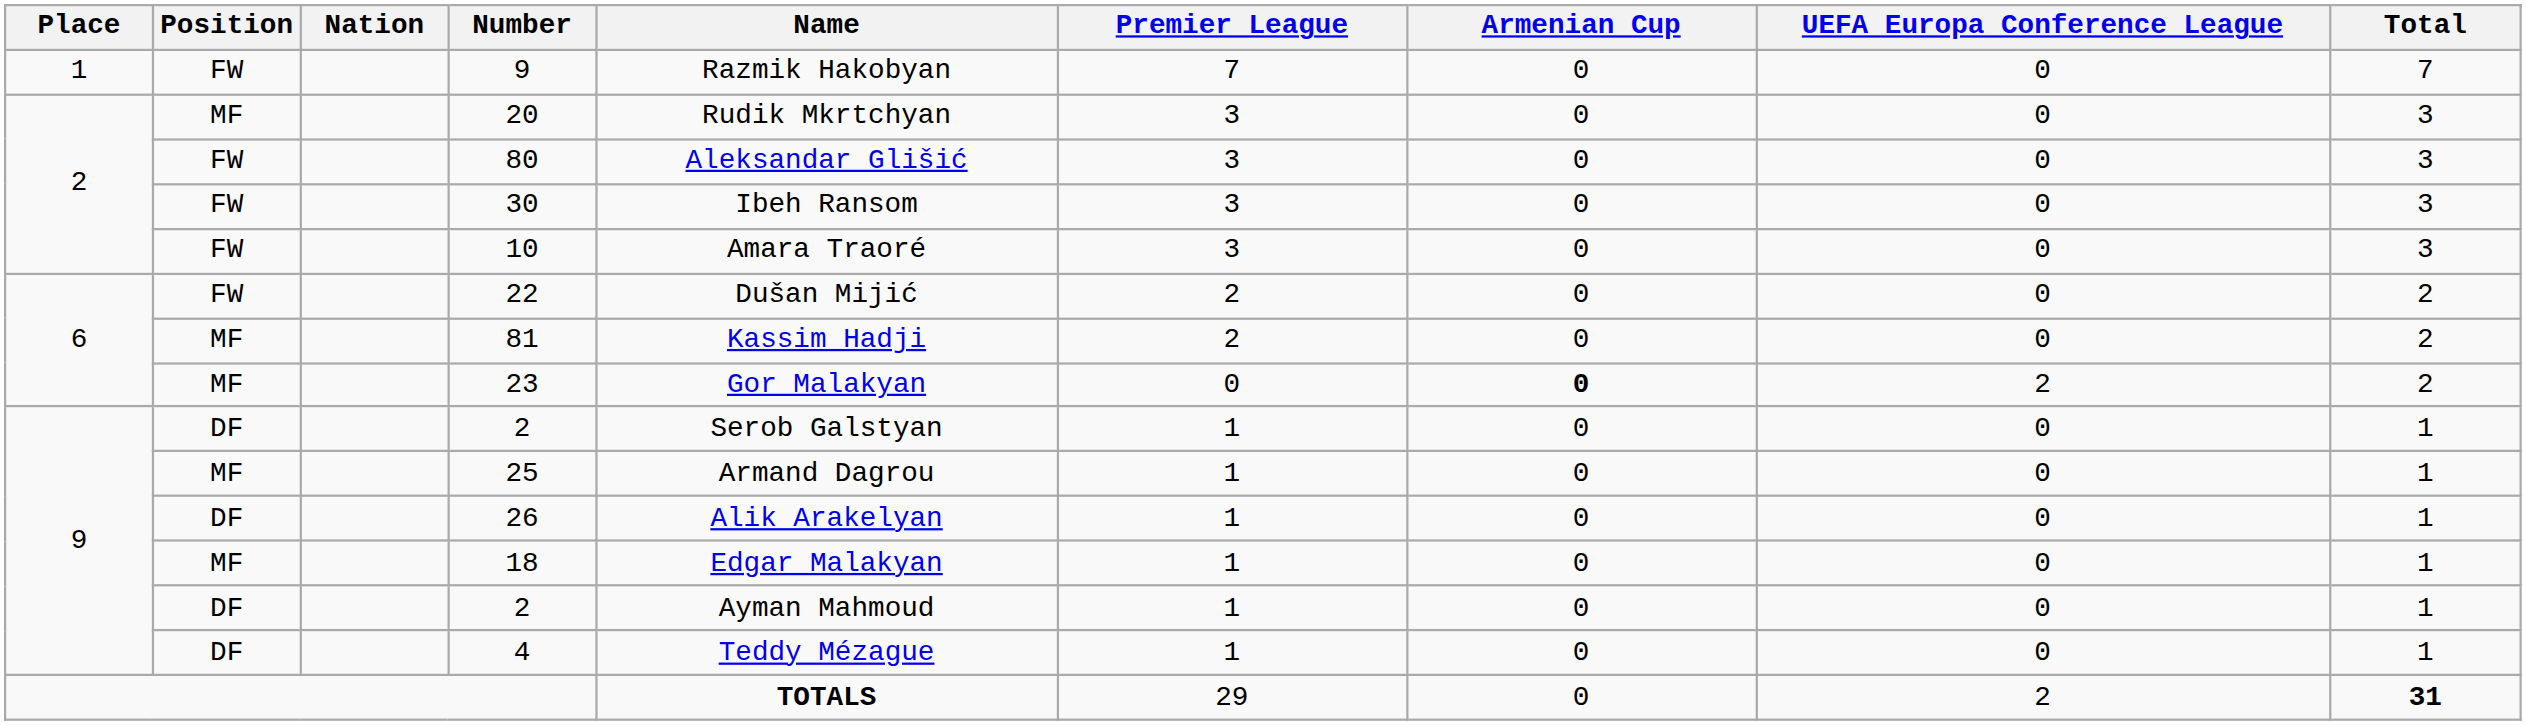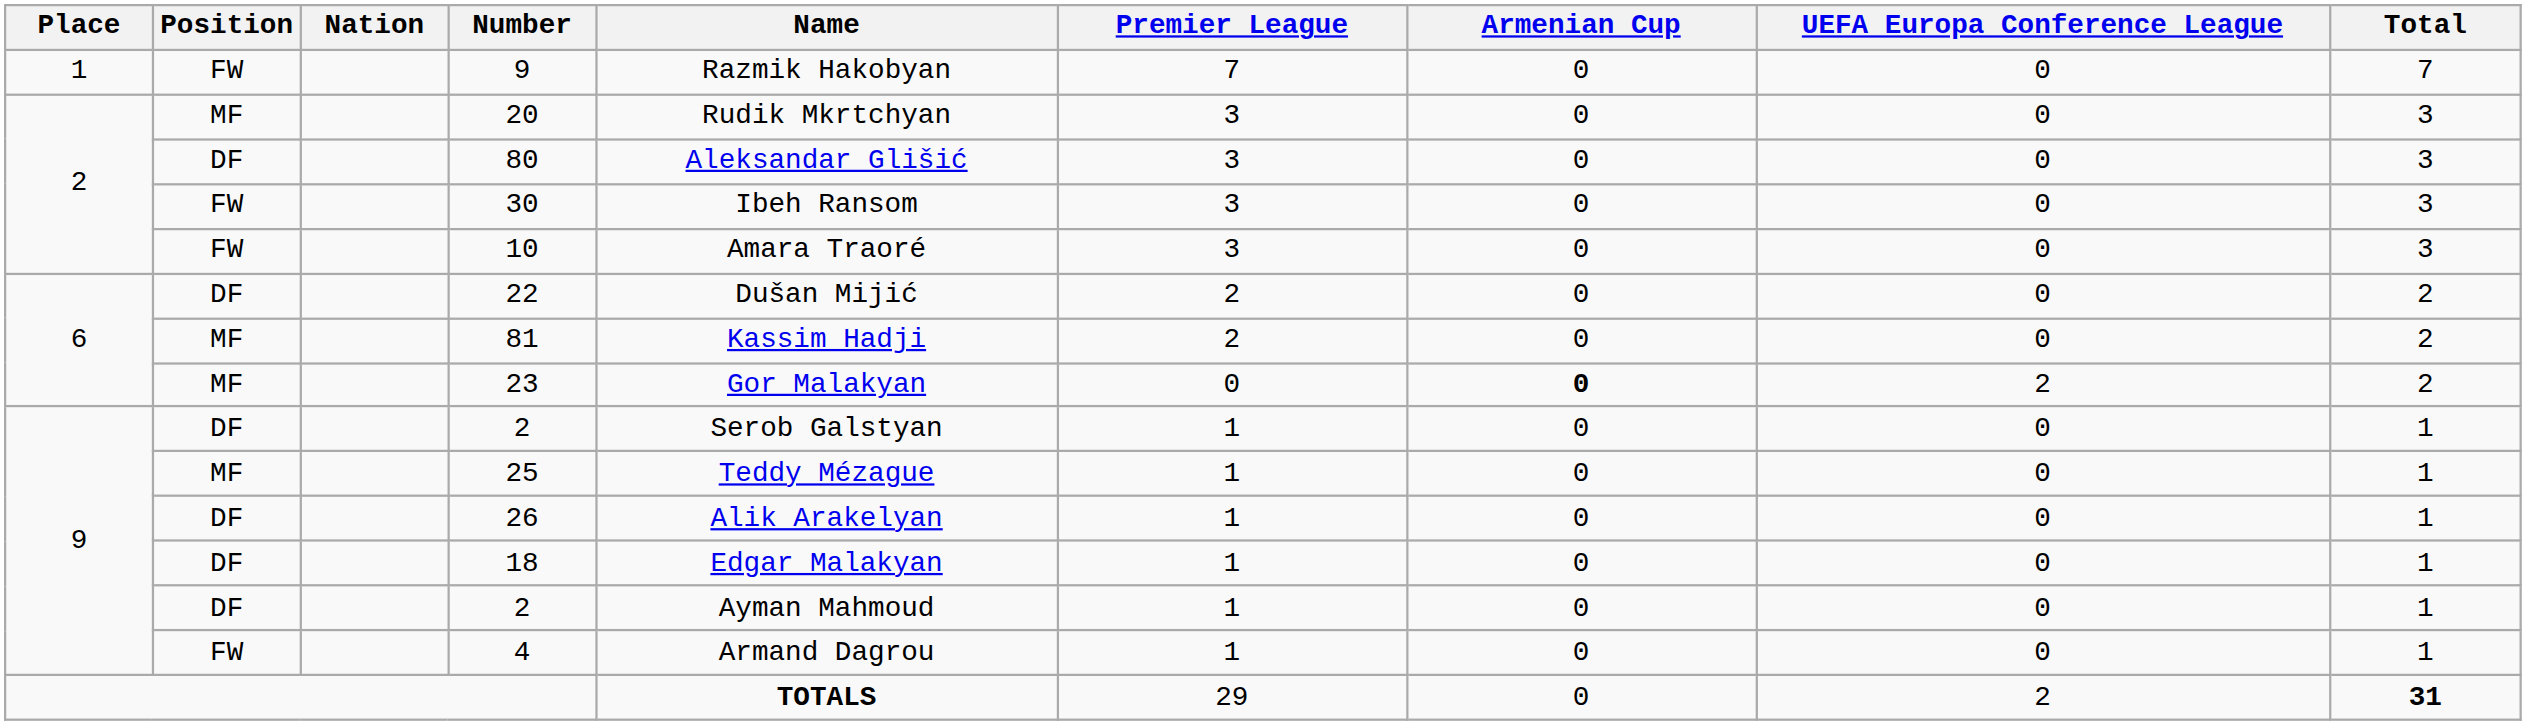 <table class="wikitable" style="font-size: 95%; text-align: center;">
 <tr>
 <th width=60>Place</th>
 <th width=60>Position</th>
 <th width=60>Nation</th>
 <th width=60>Number</th>
 <th width=200>Name</th>
 <th width=150><a href='#'>Premier League</a></th>
 <th width=150><a href='#'>Armenian Cup</a></th>
 <th width=250><a href='#'>UEFA Europa Conference League</a></th>
 <th width=80>Total</th>
 </tr>
 <tr>
 <td>1</td>
 <td>FW</td>
 <td></td>
 <td>9</td>
 <td>Razmik Hakobyan</td>
 <td>7</td>
 <td>0</td>
 <td>0</td>
 <td>7</td>
 </tr>
 <tr>
 <td rowspan="4">2</td>
 <td>MF</td>
 <td></td>
 <td>20</td>
 <td>Rudik Mkrtchyan</td>
 <td>3</td>
 <td>0</td>
 <td>0</td>
 <td>3</td>
 </tr>
 <tr>
-<td>FW</td>
+<td>DF</td>
 <td></td>
 <td>80</td>
 <td><a href='#'>Aleksandar Glišić</a></td>
 <td>3</td>
 <td>0</td>
 <td>0</td>
 <td>3</td>
 </tr>
 <tr>
 <td>FW</td>
 <td></td>
 <td>30</td>
 <td>Ibeh Ransom</td>
 <td>3</td>
 <td>0</td>
 <td>0</td>
 <td>3</td>
 </tr>
 <tr>
 <td>FW</td>
 <td></td>
 <td>10</td>
 <td>Amara Traoré</td>
 <td>3</td>
 <td>0</td>
 <td>0</td>
 <td>3</td>
 </tr>
 <tr>
 <td rowspan="3">6</td>
-<td>FW</td>
+<td>DF</td>
 <td></td>
 <td>22</td>
 <td>Dušan Mijić</td>
 <td>2</td>
 <td>0</td>
 <td>0</td>
 <td>2</td>
 </tr>
 <tr>
 <td>MF</td>
 <td></td>
 <td>81</td>
 <td><a href='#'>Kassim Hadji</a></td>
 <td>2</td>
 <td>0</td>
 <td>0</td>
 <td>2</td>
 </tr>
 <tr>
 <td>MF</td>
 <td></td>
 <td>23</td>
 <td><a href='#'>Gor Malakyan</a></td>
 <td>0</td>
 <td><strong>0</strong></td>
 <td>2</td>
 <td>2</td>
 </tr>
 <tr>
 <td rowspan="6">9</td>
 <td>DF</td>
 <td></td>
 <td>2</td>
 <td>Serob Galstyan</td>
 <td>1</td>
 <td>0</td>
 <td>0</td>
 <td>1</td>
 </tr>
 <tr>
 <td>MF</td>
 <td></td>
 <td>25</td>
-<td>Armand Dagrou</td>
+<td><a href='#'>Teddy Mézague</a></td>
 <td>1</td>
 <td>0</td>
 <td>0</td>
 <td>1</td>
 </tr>
 <tr>
 <td>DF</td>
 <td></td>
 <td>26</td>
 <td><a href='#'>Alik Arakelyan</a></td>
 <td>1</td>
 <td>0</td>
 <td>0</td>
 <td>1</td>
 </tr>
 <tr>
-<td>MF</td>
+<td>DF</td>
 <td></td>
 <td>18</td>
 <td><a href='#'>Edgar Malakyan</a></td>
 <td>1</td>
 <td>0</td>
 <td>0</td>
 <td>1</td>
 </tr>
 <tr>
 <td>DF</td>
 <td></td>
 <td>2</td>
 <td>Ayman Mahmoud</td>
 <td>1</td>
 <td>0</td>
 <td>0</td>
 <td>1</td>
 </tr>
 <tr>
-<td>DF</td>
+<td>FW</td>
 <td></td>
 <td>4</td>
-<td><a href='#'>Teddy Mézague</a></td>
+<td>Armand Dagrou</td>
 <td>1</td>
 <td>0</td>
 <td>0</td>
 <td>1</td>
 </tr>
 <tr>
 <td colspan="4"></td>
 <td><strong>TOTALS</strong></td>
 <td>29</td>
 <td>0</td>
 <td>2</td>
 <td><strong>31</strong></td>
 </tr>
 </table>
